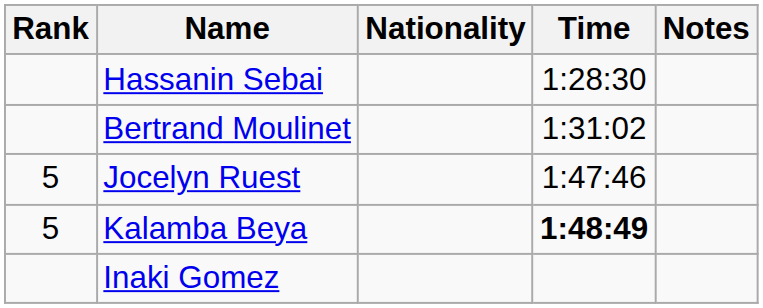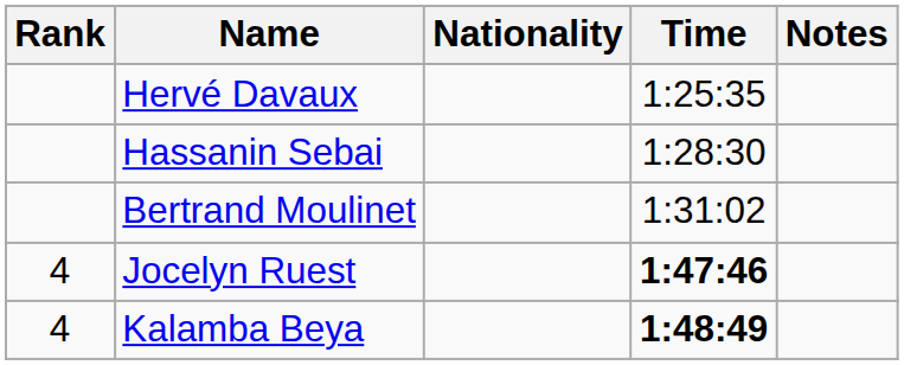 <table class="wikitable sortable" style="text-align:center">
 <tr>
 <th>Rank</th>
 <th>Name</th>
 <th>Nationality</th>
 <th>Time</th>
 <th>Notes</th>
+</tr>
+<tr>
+<td></td>
+<td align=left><a href='#'>Hervé Davaux</a></td>
+<td align=left></td>
+<td>1:25:35</td>
+<td></td>
 </tr>
 <tr>
 <td></td>
 <td align=left><a href='#'>Hassanin Sebai</a></td>
 <td align=left></td>
 <td>1:28:30</td>
 <td></td>
 </tr>
 <tr>
 <td></td>
 <td align=left><a href='#'>Bertrand Moulinet</a></td>
 <td align=left></td>
 <td>1:31:02</td>
 <td></td>
 </tr>
 <tr>
-<td>5</td>
+<td>4</td>
 <td align=left><a href='#'>Jocelyn Ruest</a></td>
 <td align=left></td>
-<td>1:47:46</td>
+<td><strong>1:47:46</strong></td>
 <td></td>
 </tr>
 <tr>
-<td>5</td>
+<td>4</td>
 <td align=left><a href='#'>Kalamba Beya</a></td>
 <td align=left></td>
 <td><strong>1:48:49</strong></td>
 <td></td>
 </tr>
-<tr>
-<td></td>
-<td align=left><a href='#'>Inaki Gomez</a></td>
-<td align=left></td>
-<td></td>
-<td></td>
-</tr>
 </table>
